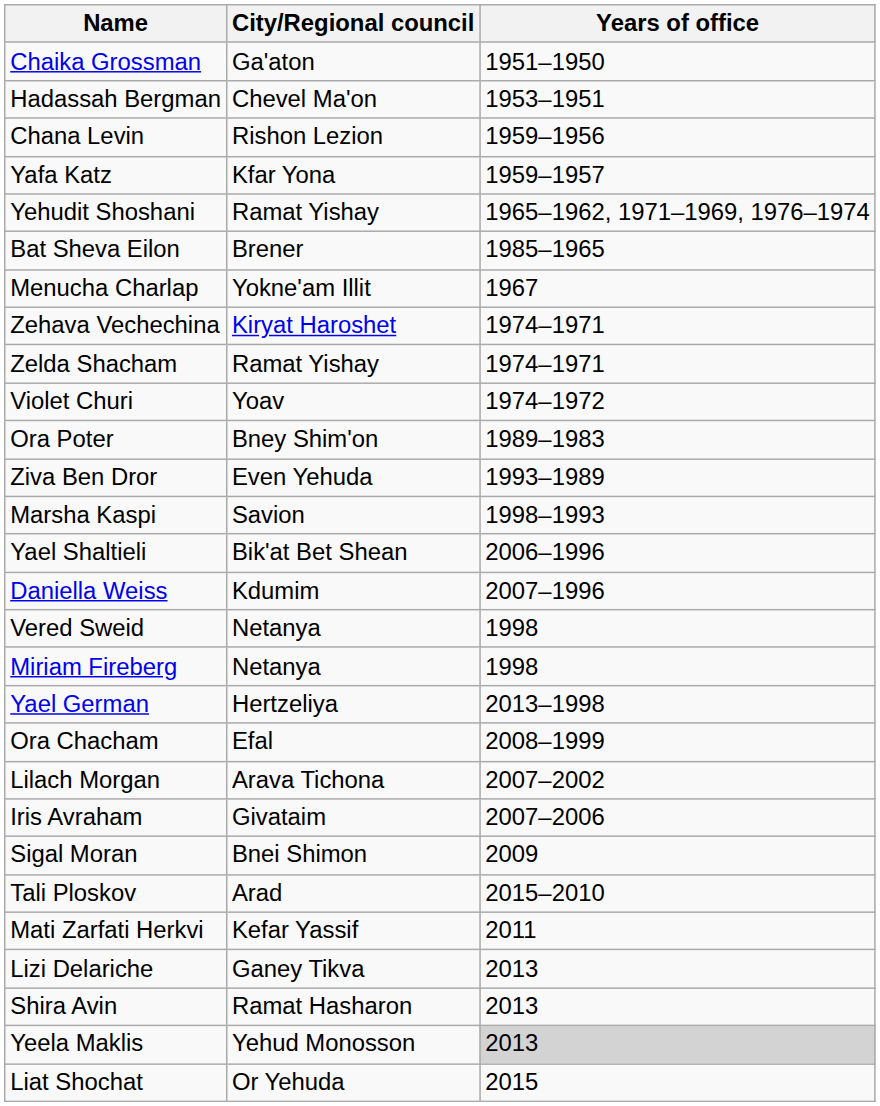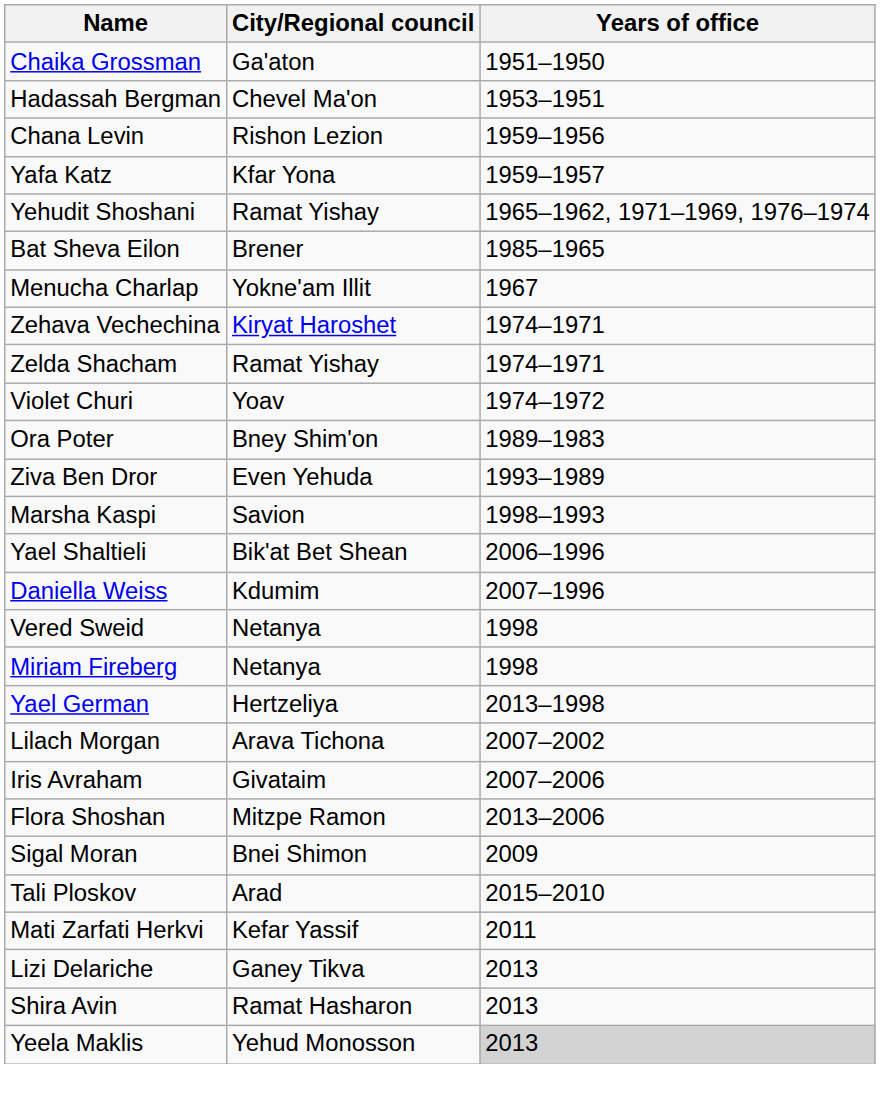 <table class="wikitable sortable">
 <tr>
 <th>Name</th>
 <th>City/Regional council</th>
 <th>Years of office</th>
 </tr>
 <tr>
 <td><a href='#'>Chaika Grossman</a></td>
 <td>Ga'aton</td>
 <td>1951–1950</td>
 </tr>
 <tr>
 <td>Hadassah Bergman</td>
 <td>Chevel Ma'on</td>
 <td>1953–1951</td>
 </tr>
 <tr>
 <td>Chana Levin</td>
 <td>Rishon Lezion</td>
 <td>1959–1956</td>
 </tr>
 <tr>
 <td>Yafa Katz</td>
 <td>Kfar Yona</td>
 <td>1959–1957</td>
 </tr>
 <tr>
 <td>Yehudit Shoshani</td>
 <td>Ramat Yishay</td>
 <td>1965–1962, 1971–1969, 1976–1974</td>
 </tr>
 <tr>
 <td>Bat Sheva Eilon</td>
 <td>Brener</td>
 <td>1985–1965</td>
 </tr>
 <tr>
 <td>Menucha Charlap</td>
 <td>Yokne'am Illit</td>
 <td>1967</td>
 </tr>
 <tr>
 <td>Zehava Vechechina</td>
 <td><a href='#'>Kiryat Haroshet</a></td>
 <td>1974–1971</td>
 </tr>
 <tr>
 <td>Zelda Shacham</td>
 <td>Ramat Yishay</td>
 <td>1974–1971</td>
 </tr>
 <tr>
 <td>Violet Churi</td>
 <td>Yoav</td>
 <td>1974–1972</td>
 </tr>
 <tr>
 <td>Ora Poter</td>
 <td>Bney Shim'on</td>
 <td>1989–1983</td>
 </tr>
 <tr>
 <td>Ziva Ben Dror</td>
 <td>Even Yehuda</td>
 <td>1993–1989</td>
 </tr>
 <tr>
 <td>Marsha Kaspi</td>
 <td>Savion</td>
 <td>1998–1993</td>
 </tr>
 <tr>
 <td>Yael Shaltieli</td>
 <td>Bik'at Bet Shean</td>
 <td>2006–1996</td>
 </tr>
 <tr>
 <td><a href='#'>Daniella Weiss</a></td>
 <td>Kdumim</td>
 <td>2007–1996</td>
 </tr>
 <tr>
 <td>Vered Sweid</td>
 <td>Netanya</td>
 <td>1998</td>
 </tr>
 <tr>
 <td><a href='#'>Miriam Fireberg </a></td>
 <td>Netanya</td>
 <td>1998</td>
 </tr>
 <tr>
 <td><a href='#'>Yael German</a></td>
 <td>Hertzeliya</td>
 <td>2013–1998</td>
 </tr>
 <tr>
-<td>Ora Chacham</td>
-<td>Efal</td>
-<td>2008–1999</td>
-</tr>
-<tr>
 <td>Lilach Morgan</td>
 <td>Arava Tichona</td>
 <td>2007–2002</td>
 </tr>
 <tr>
 <td>Iris Avraham</td>
 <td>Givataim</td>
 <td>2007–2006</td>
+</tr>
+<tr>
+<td>Flora Shoshan</td>
+<td>Mitzpe Ramon</td>
+<td>2013–2006</td>
 </tr>
 <tr>
 <td>Sigal Moran</td>
 <td>Bnei Shimon</td>
 <td>2009</td>
 </tr>
 <tr>
 <td>Tali Ploskov</td>
 <td>Arad</td>
 <td>2015–2010</td>
 </tr>
 <tr>
 <td>Mati Zarfati Herkvi</td>
 <td>Kefar Yassif</td>
 <td>2011</td>
 </tr>
 <tr>
 <td>Lizi Delariche</td>
 <td>Ganey Tikva</td>
 <td>2013</td>
 </tr>
 <tr>
 <td>Shira Avin</td>
 <td>Ramat Hasharon</td>
 <td>2013</td>
 </tr>
 <tr>
 <td>Yeela Maklis</td>
 <td>Yehud Monosson</td>
 <td style="background: lightgrey;">2013</td>
 </tr>
-<tr>
-<td>Liat Shochat</td>
-<td>Or Yehuda</td>
-<td>2015</td>
-</tr>
 </table>
